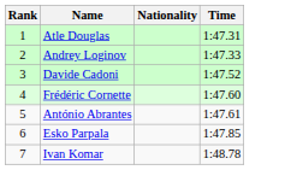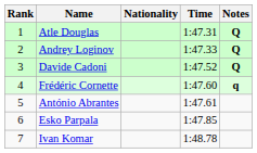 <table class="wikitable sortable" style="text-align:center">
 <tr>
 <th>Rank</th>
 <th>Name</th>
 <th>Nationality</th>
 <th>Time</th>
+<th>Notes</th>
 </tr>
 <tr bgcolor=ccffcc>
 <td>1</td>
 <td align=left><a href='#'>Atle Douglas</a></td>
 <td align=left></td>
 <td>1:47.31</td>
+<td><strong>Q</strong></td>
 </tr>
 <tr bgcolor=ccffcc>
 <td>2</td>
 <td align=left><a href='#'>Andrey Loginov</a></td>
 <td align=left></td>
 <td>1:47.33</td>
+<td><strong>Q</strong></td>
 </tr>
 <tr bgcolor=ccffcc>
 <td>3</td>
 <td align=left><a href='#'>Davide Cadoni</a></td>
 <td align=left></td>
 <td>1:47.52</td>
+<td><strong>Q</strong></td>
 </tr>
 <tr bgcolor=ddffdd>
 <td>4</td>
 <td align=left><a href='#'>Frédéric Cornette</a></td>
 <td align=left></td>
 <td>1:47.60</td>
+<td><strong>q</strong></td>
 </tr>
 <tr>
 <td>5</td>
 <td align=left><a href='#'>António Abrantes</a></td>
 <td align=left></td>
 <td>1:47.61</td>
+<td></td>
 </tr>
 <tr>
 <td>6</td>
 <td align=left><a href='#'>Esko Parpala</a></td>
 <td align=left></td>
 <td>1:47.85</td>
+<td></td>
 </tr>
 <tr>
 <td>7</td>
 <td align=left><a href='#'>Ivan Komar</a></td>
 <td align=left></td>
 <td>1:48.78</td>
+<td></td>
 </tr>
 </table>
